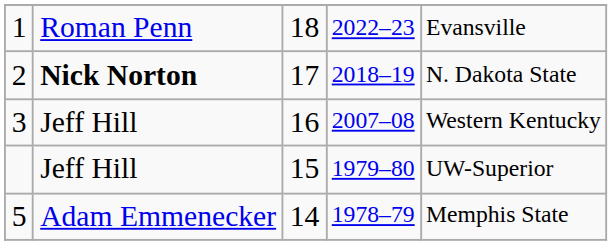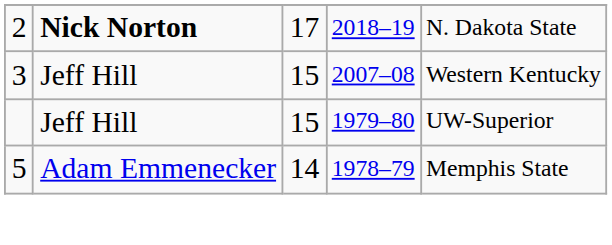 <table class="wikitable">
 <tr>
-</tr>
-<tr>
-<td>1</td>
-<td><a href='#'>Roman Penn</a></td>
-<td>18</td>
-<td style="font-size:80%;"><a href='#'>2022–23</a></td>
-<td style="font-size:80%;">Evansville</td>
 </tr>
 <tr>
 <td>2</td>
 <td><strong>Nick Norton</strong></td>
 <td>17</td>
 <td style="font-size:80%;"><a href='#'>2018–19</a></td>
 <td style="font-size:80%;">N. Dakota State</td>
 </tr>
 <tr>
 <td>3</td>
 <td>Jeff Hill</td>
-<td>16</td>
+<td>15</td>
 <td style="font-size:80%;"><a href='#'>2007–08</a></td>
 <td style="font-size:80%;">Western Kentucky</td>
 </tr>
 <tr>
 <td></td>
 <td>Jeff Hill</td>
 <td>15</td>
 <td style="font-size:80%;"><a href='#'>1979–80</a></td>
 <td style="font-size:80%;">UW-Superior</td>
 </tr>
 <tr>
 <td>5</td>
 <td><a href='#'>Adam Emmenecker</a></td>
 <td>14</td>
 <td style="font-size:80%;"><a href='#'>1978–79</a></td>
 <td style="font-size:80%;">Memphis State</td>
 </tr>
 </table>
